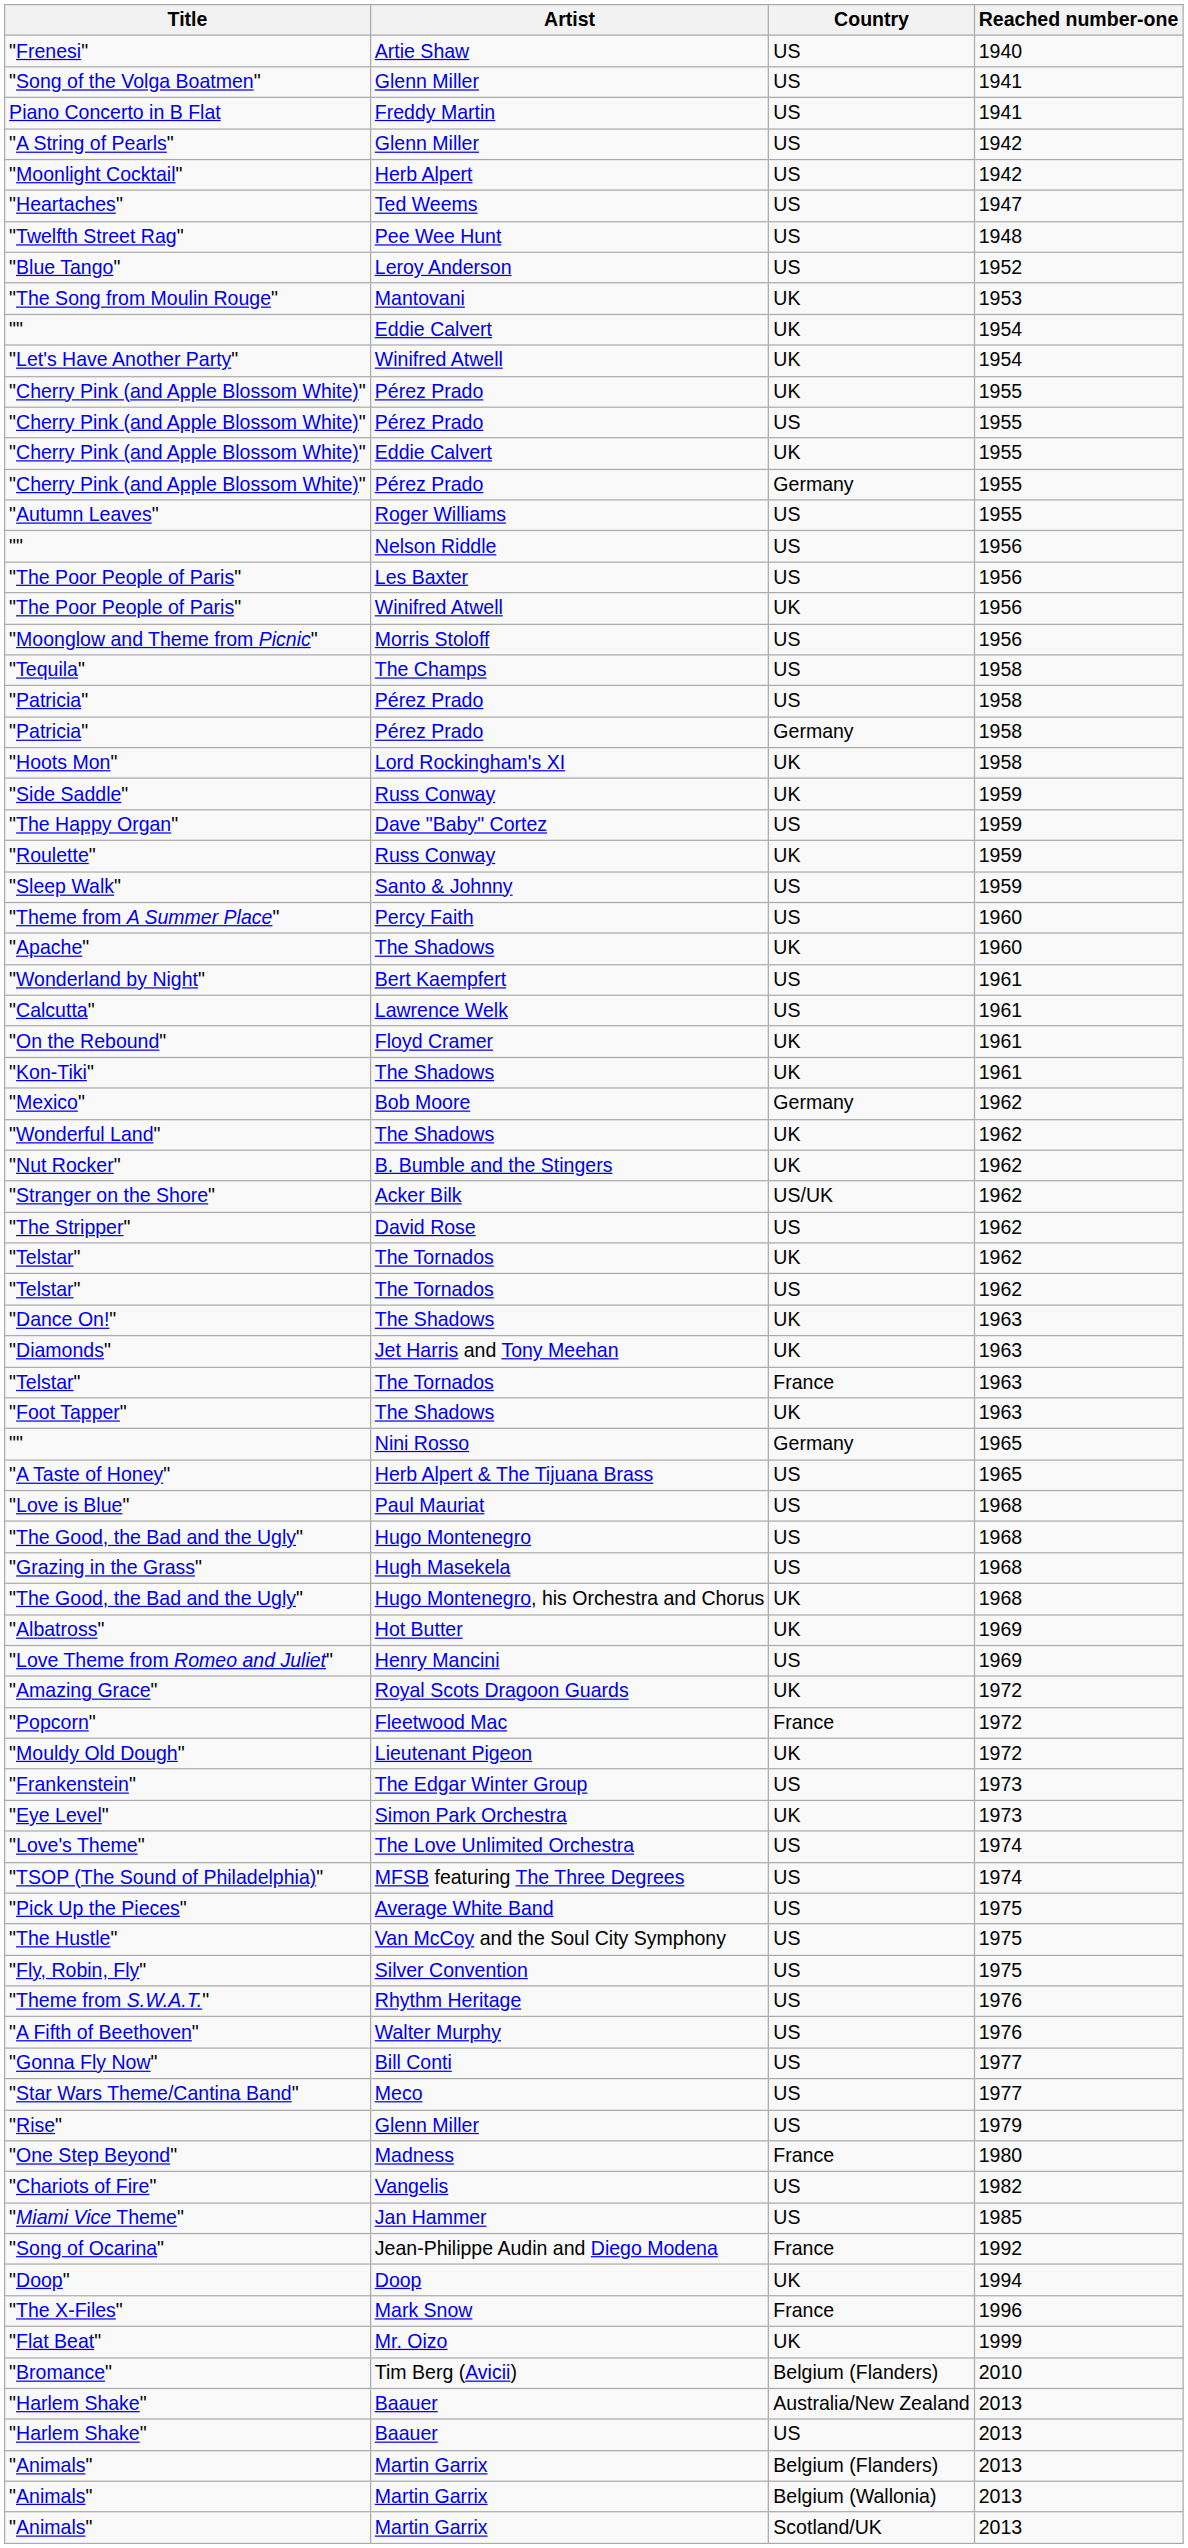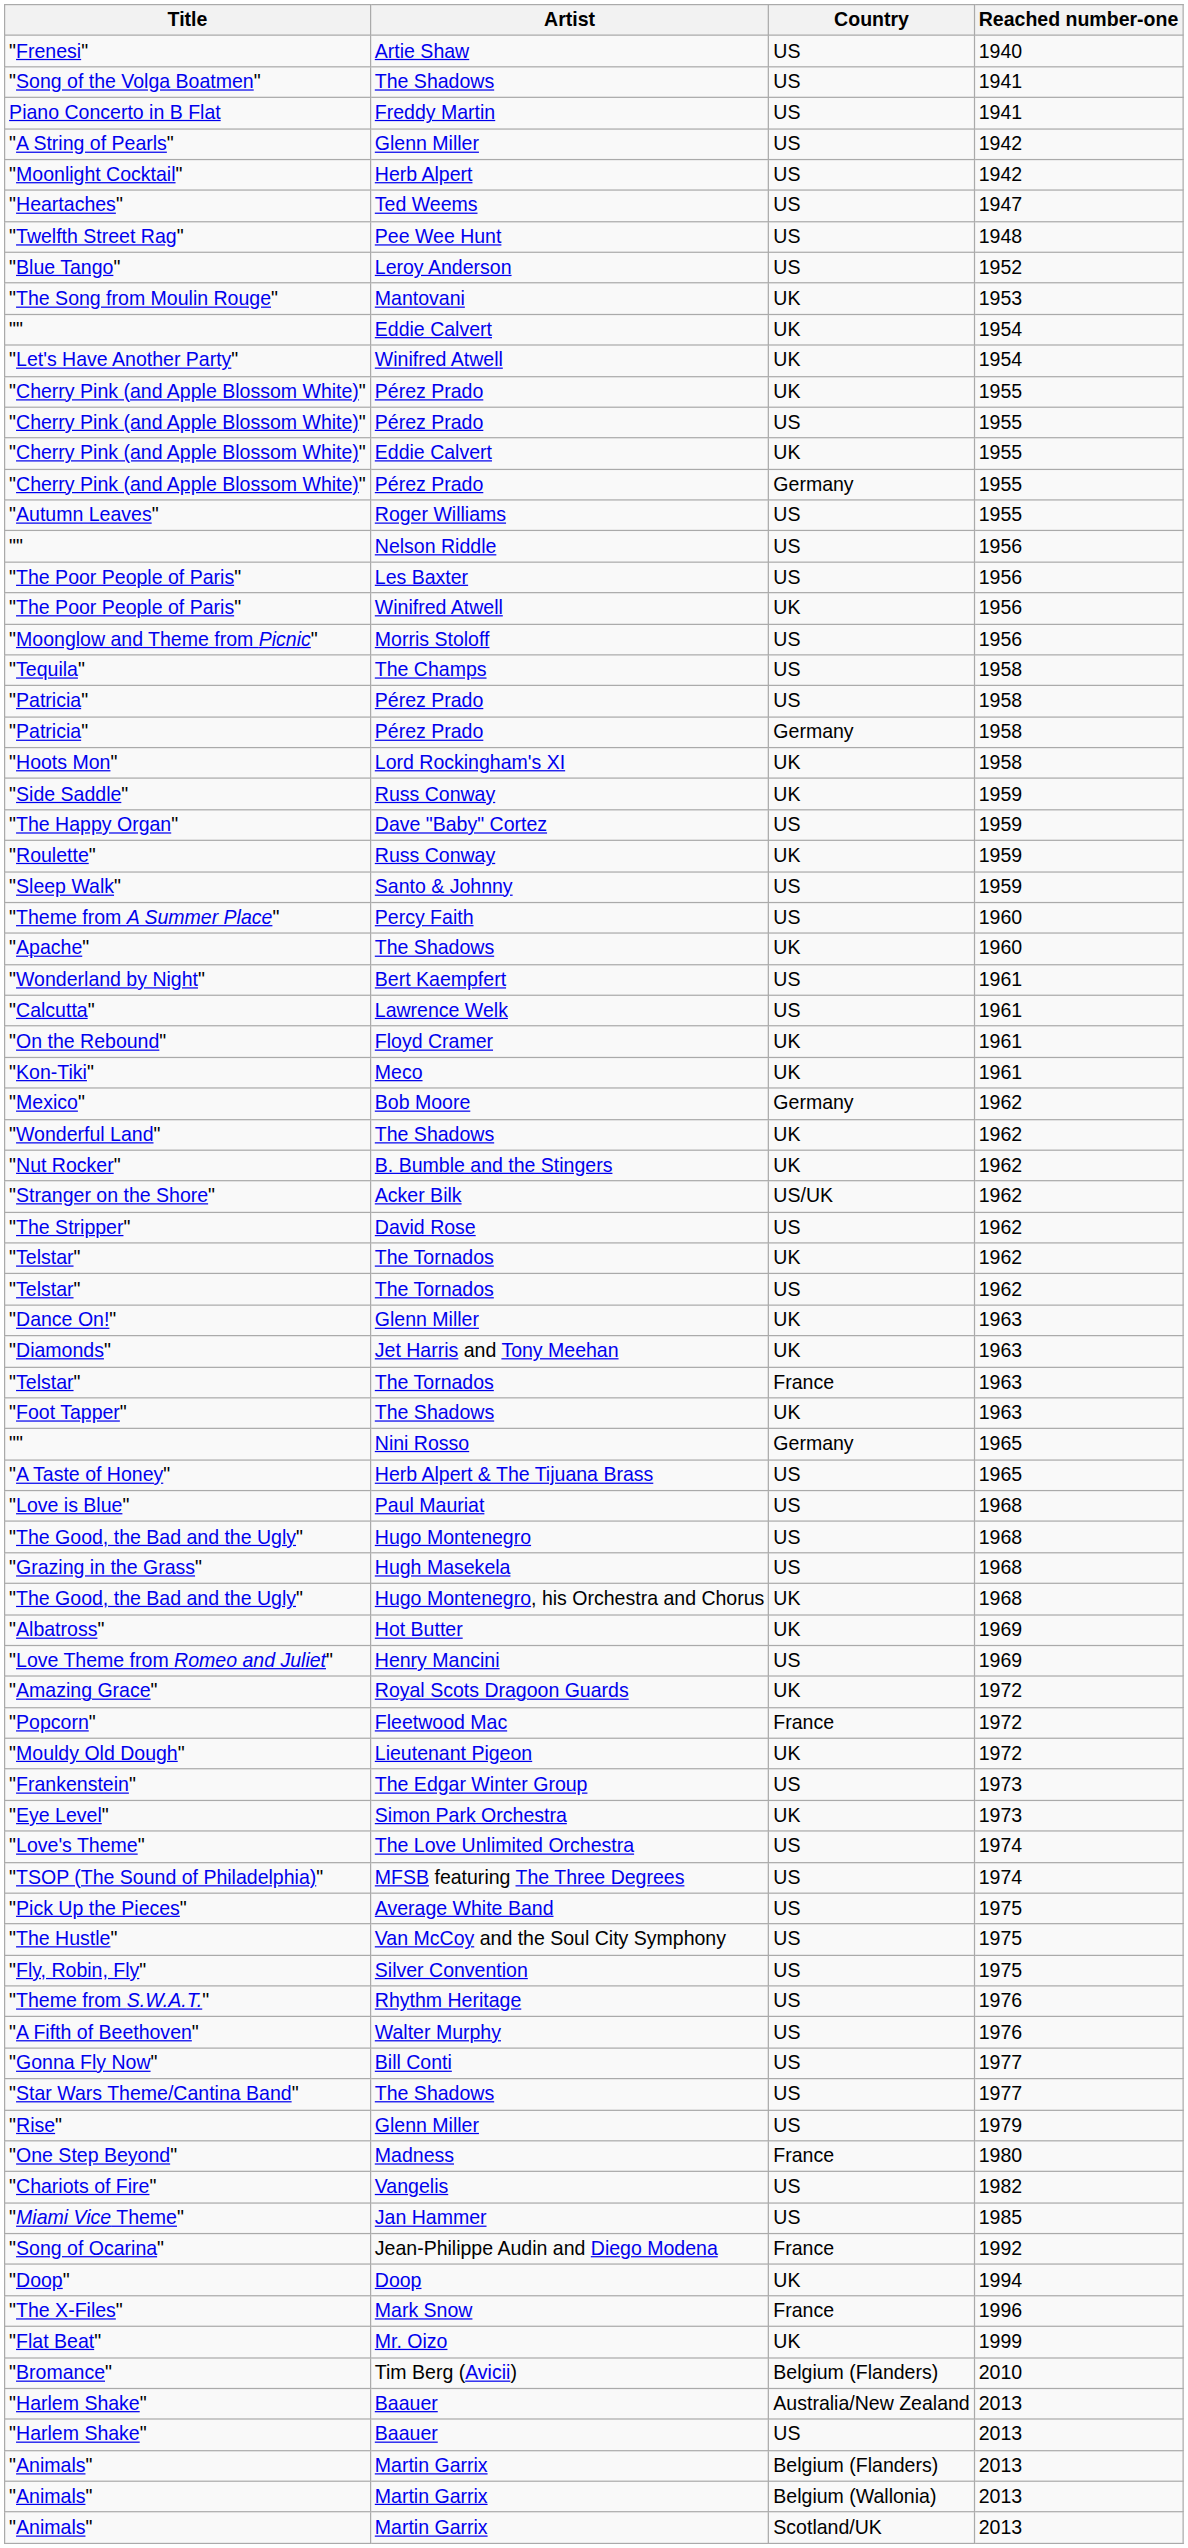 <table class="sortable wikitable">
 <tr>
 <th>Title</th>
 <th>Artist</th>
 <th>Country</th>
 <th>Reached number-one</th>
 </tr>
 <tr>
 <td>"<a href='#'>Frenesi</a>"</td>
 <td><a href='#'>Artie Shaw</a></td>
 <td>US</td>
 <td>1940</td>
 </tr>
 <tr>
 <td>"<a href='#'>Song of the Volga Boatmen</a>"</td>
-<td><a href='#'>Glenn Miller</a></td>
+<td><a href='#'>The Shadows</a></td>
 <td>US</td>
 <td>1941</td>
 </tr>
 <tr>
 <td><a href='#'>Piano Concerto in B Flat</a></td>
 <td><a href='#'>Freddy Martin</a></td>
 <td>US</td>
 <td>1941</td>
 </tr>
 <tr>
 <td>"<a href='#'>A String of Pearls</a>"</td>
 <td><a href='#'>Glenn Miller</a></td>
 <td>US</td>
 <td>1942</td>
 </tr>
 <tr>
 <td>"<a href='#'>Moonlight Cocktail</a>"</td>
 <td><a href='#'>Herb Alpert</a></td>
 <td>US</td>
 <td>1942</td>
 </tr>
 <tr>
 <td>"<a href='#'>Heartaches</a>"</td>
 <td><a href='#'>Ted Weems</a></td>
 <td>US</td>
 <td>1947</td>
 </tr>
 <tr>
 <td>"<a href='#'>Twelfth Street Rag</a>"</td>
 <td><a href='#'>Pee Wee Hunt</a></td>
 <td>US</td>
 <td>1948</td>
 </tr>
 <tr>
 <td>"<a href='#'>Blue Tango</a>"</td>
 <td><a href='#'>Leroy Anderson</a></td>
 <td>US</td>
 <td>1952</td>
 </tr>
 <tr>
 <td>"<a href='#'>The Song from Moulin Rouge</a>"</td>
 <td><a href='#'>Mantovani</a></td>
 <td>UK</td>
 <td>1953</td>
 </tr>
 <tr>
 <td>""</td>
 <td><a href='#'>Eddie Calvert</a></td>
 <td>UK</td>
 <td>1954</td>
 </tr>
 <tr>
 <td>"<a href='#'>Let's Have Another Party</a>"</td>
 <td><a href='#'>Winifred Atwell</a></td>
 <td>UK</td>
 <td>1954</td>
 </tr>
 <tr>
 <td>"<a href='#'>Cherry Pink (and Apple Blossom White)</a>"</td>
 <td><a href='#'>Pérez Prado</a></td>
 <td>UK</td>
 <td>1955</td>
 </tr>
 <tr>
 <td>"<a href='#'>Cherry Pink (and Apple Blossom White)</a>"</td>
 <td><a href='#'>Pérez Prado</a></td>
 <td>US</td>
 <td>1955</td>
 </tr>
 <tr>
 <td>"<a href='#'>Cherry Pink (and Apple Blossom White)</a>"</td>
 <td><a href='#'>Eddie Calvert</a></td>
 <td>UK</td>
 <td>1955</td>
 </tr>
 <tr>
 <td>"<a href='#'>Cherry Pink (and Apple Blossom White)</a>"</td>
 <td><a href='#'>Pérez Prado</a></td>
 <td>Germany</td>
 <td>1955</td>
 </tr>
 <tr>
 <td>"<a href='#'>Autumn Leaves</a>"</td>
 <td><a href='#'>Roger Williams</a></td>
 <td>US</td>
 <td>1955</td>
 </tr>
 <tr>
 <td>""</td>
 <td><a href='#'>Nelson Riddle</a></td>
 <td>US</td>
 <td>1956</td>
 </tr>
 <tr>
 <td>"<a href='#'>The Poor People of Paris</a>"</td>
 <td><a href='#'>Les Baxter</a></td>
 <td>US</td>
 <td>1956</td>
 </tr>
 <tr>
 <td>"<a href='#'>The Poor People of Paris</a>"</td>
 <td><a href='#'>Winifred Atwell</a></td>
 <td>UK</td>
 <td>1956</td>
 </tr>
 <tr>
 <td>"<a href='#'>Moonglow and Theme from <em>Picnic</em></a>"</td>
 <td><a href='#'>Morris Stoloff</a></td>
 <td>US</td>
 <td>1956</td>
 </tr>
 <tr>
 <td>"<a href='#'>Tequila</a>"</td>
 <td><a href='#'>The Champs</a></td>
 <td>US</td>
 <td>1958</td>
 </tr>
 <tr>
 <td>"<a href='#'>Patricia</a>"</td>
 <td><a href='#'>Pérez Prado</a></td>
 <td>US</td>
 <td>1958</td>
 </tr>
 <tr>
 <td>"<a href='#'>Patricia</a>"</td>
 <td><a href='#'>Pérez Prado</a></td>
 <td>Germany</td>
 <td>1958</td>
 </tr>
 <tr>
 <td>"<a href='#'>Hoots Mon</a>"</td>
 <td><a href='#'>Lord Rockingham's XI</a></td>
 <td>UK</td>
 <td>1958</td>
 </tr>
 <tr>
 <td>"<a href='#'>Side Saddle</a>"</td>
 <td><a href='#'>Russ Conway</a></td>
 <td>UK</td>
 <td>1959</td>
 </tr>
 <tr>
 <td>"<a href='#'>The Happy Organ</a>"</td>
 <td><a href='#'>Dave "Baby" Cortez</a></td>
 <td>US</td>
 <td>1959</td>
 </tr>
 <tr>
 <td>"<a href='#'>Roulette</a>"</td>
 <td><a href='#'>Russ Conway</a></td>
 <td>UK</td>
 <td>1959</td>
 </tr>
 <tr>
 <td>"<a href='#'>Sleep Walk</a>"</td>
 <td><a href='#'>Santo & Johnny</a></td>
 <td>US</td>
 <td>1959</td>
 </tr>
 <tr>
 <td>"<a href='#'>Theme from <em>A Summer Place</em></a>"</td>
 <td><a href='#'>Percy Faith</a></td>
 <td>US</td>
 <td>1960</td>
 </tr>
 <tr>
 <td>"<a href='#'>Apache</a>"</td>
 <td><a href='#'>The Shadows</a></td>
 <td>UK</td>
 <td>1960</td>
 </tr>
 <tr>
 <td>"<a href='#'>Wonderland by Night</a>"</td>
 <td><a href='#'>Bert Kaempfert</a></td>
 <td>US</td>
 <td>1961</td>
 </tr>
 <tr>
 <td>"<a href='#'>Calcutta</a>"</td>
 <td><a href='#'>Lawrence Welk</a></td>
 <td>US</td>
 <td>1961</td>
 </tr>
 <tr>
 <td>"<a href='#'>On the Rebound</a>"</td>
 <td><a href='#'>Floyd Cramer</a></td>
 <td>UK</td>
 <td>1961</td>
 </tr>
 <tr>
 <td>"<a href='#'>Kon-Tiki</a>"</td>
-<td><a href='#'>The Shadows</a></td>
+<td><a href='#'>Meco</a></td>
 <td>UK</td>
 <td>1961</td>
 </tr>
 <tr>
 <td>"<a href='#'>Mexico</a>"</td>
 <td><a href='#'>Bob Moore</a></td>
 <td>Germany</td>
 <td>1962</td>
 </tr>
 <tr>
 <td>"<a href='#'>Wonderful Land</a>"</td>
 <td><a href='#'>The Shadows</a></td>
 <td>UK</td>
 <td>1962</td>
 </tr>
 <tr>
 <td>"<a href='#'>Nut Rocker</a>"</td>
 <td><a href='#'>B. Bumble and the Stingers</a></td>
 <td>UK</td>
 <td>1962</td>
 </tr>
 <tr>
 <td>"<a href='#'>Stranger on the Shore</a>"</td>
 <td><a href='#'>Acker Bilk</a></td>
 <td>US/UK<br></td>
 <td>1962</td>
 </tr>
 <tr>
 <td>"<a href='#'>The Stripper</a>"</td>
 <td><a href='#'>David Rose</a></td>
 <td>US</td>
 <td>1962</td>
 </tr>
 <tr>
 <td>"<a href='#'>Telstar</a>"</td>
 <td><a href='#'>The Tornados</a></td>
 <td>UK</td>
 <td>1962</td>
 </tr>
 <tr>
 <td>"<a href='#'>Telstar</a>"</td>
 <td><a href='#'>The Tornados</a></td>
 <td>US</td>
 <td>1962</td>
 </tr>
 <tr>
 <td>"<a href='#'>Dance On!</a>"</td>
-<td><a href='#'>The Shadows</a></td>
+<td><a href='#'>Glenn Miller</a></td>
 <td>UK</td>
 <td>1963</td>
 </tr>
 <tr>
 <td>"<a href='#'>Diamonds</a>"</td>
 <td><a href='#'>Jet Harris</a> and <a href='#'>Tony Meehan</a></td>
 <td>UK</td>
 <td>1963</td>
 </tr>
 <tr>
 <td>"<a href='#'>Telstar</a>"</td>
 <td><a href='#'>The Tornados</a></td>
 <td>France</td>
 <td>1963</td>
 </tr>
 <tr>
 <td>"<a href='#'>Foot Tapper</a>"</td>
 <td><a href='#'>The Shadows</a></td>
 <td>UK</td>
 <td>1963</td>
 </tr>
 <tr>
 <td>""</td>
 <td><a href='#'>Nini Rosso</a></td>
 <td>Germany</td>
 <td>1965</td>
 </tr>
 <tr>
 <td>"<a href='#'>A Taste of Honey</a>"</td>
 <td><a href='#'>Herb Alpert & The Tijuana Brass</a></td>
 <td>US</td>
 <td>1965</td>
 </tr>
 <tr>
 <td>"<a href='#'>Love is Blue</a>"</td>
 <td><a href='#'>Paul Mauriat</a></td>
 <td>US</td>
 <td>1968</td>
 </tr>
 <tr>
 <td>"<a href='#'>The Good, the Bad and the Ugly</a>"</td>
 <td><a href='#'>Hugo Montenegro</a></td>
 <td>US</td>
 <td>1968</td>
 </tr>
 <tr>
 <td>"<a href='#'>Grazing in the Grass</a>"</td>
 <td><a href='#'>Hugh Masekela</a></td>
 <td>US</td>
 <td>1968</td>
 </tr>
 <tr>
 <td>"<a href='#'>The Good, the Bad and the Ugly</a>"</td>
 <td><a href='#'>Hugo Montenegro</a>, his Orchestra and Chorus</td>
 <td>UK</td>
 <td>1968</td>
 </tr>
 <tr>
 <td>"<a href='#'>Albatross</a>"</td>
 <td><a href='#'>Hot Butter</a></td>
 <td>UK</td>
 <td>1969</td>
 </tr>
 <tr>
 <td>"<a href='#'>Love Theme from <em>Romeo and Juliet</em></a>"</td>
 <td><a href='#'>Henry Mancini</a></td>
 <td>US</td>
 <td>1969</td>
 </tr>
 <tr>
 <td>"<a href='#'>Amazing Grace</a>"</td>
 <td><a href='#'>Royal Scots Dragoon Guards</a></td>
 <td>UK</td>
 <td>1972</td>
 </tr>
 <tr>
 <td>"<a href='#'>Popcorn</a>"</td>
 <td><a href='#'>Fleetwood Mac</a></td>
 <td>France</td>
 <td>1972</td>
 </tr>
 <tr>
 <td>"<a href='#'>Mouldy Old Dough</a>"</td>
 <td><a href='#'>Lieutenant Pigeon</a></td>
 <td>UK</td>
 <td>1972</td>
 </tr>
 <tr>
 <td>"<a href='#'>Frankenstein</a>"</td>
 <td><a href='#'>The Edgar Winter Group</a></td>
 <td>US</td>
 <td>1973</td>
 </tr>
 <tr>
 <td>"<a href='#'>Eye Level</a>"</td>
 <td><a href='#'>Simon Park Orchestra</a></td>
 <td>UK</td>
 <td>1973</td>
 </tr>
 <tr>
 <td>"<a href='#'>Love's Theme</a>"</td>
 <td><a href='#'>The Love Unlimited Orchestra</a></td>
 <td>US</td>
 <td>1974</td>
 </tr>
 <tr>
 <td>"<a href='#'>TSOP (The Sound of Philadelphia)</a>"</td>
 <td><a href='#'>MFSB</a> featuring <a href='#'>The Three Degrees</a></td>
 <td>US</td>
 <td>1974</td>
 </tr>
 <tr>
 <td>"<a href='#'>Pick Up the Pieces</a>"</td>
 <td><a href='#'>Average White Band</a></td>
 <td>US</td>
 <td>1975</td>
 </tr>
 <tr>
 <td>"<a href='#'>The Hustle</a>"</td>
 <td><a href='#'>Van McCoy</a> and the Soul City Symphony</td>
 <td>US</td>
 <td>1975</td>
 </tr>
 <tr>
 <td>"<a href='#'>Fly, Robin, Fly</a>"</td>
 <td><a href='#'>Silver Convention</a></td>
 <td>US</td>
 <td>1975</td>
 </tr>
 <tr>
 <td>"<a href='#'>Theme from <em>S.W.A.T.</em></a>"</td>
 <td><a href='#'>Rhythm Heritage</a></td>
 <td>US</td>
 <td>1976</td>
 </tr>
 <tr>
 <td>"<a href='#'>A Fifth of Beethoven</a>"</td>
 <td><a href='#'>Walter Murphy</a></td>
 <td>US</td>
 <td>1976</td>
 </tr>
 <tr>
 <td>"<a href='#'>Gonna Fly Now</a>"</td>
 <td><a href='#'>Bill Conti</a></td>
 <td>US</td>
 <td>1977</td>
 </tr>
 <tr>
 <td>"<a href='#'>Star Wars Theme/Cantina Band</a>"</td>
-<td><a href='#'>Meco</a></td>
+<td><a href='#'>The Shadows</a></td>
 <td>US</td>
 <td>1977</td>
 </tr>
 <tr>
 <td>"<a href='#'>Rise</a>"</td>
 <td><a href='#'>Glenn Miller</a></td>
 <td>US</td>
 <td>1979</td>
 </tr>
 <tr>
 <td>"<a href='#'>One Step Beyond</a>"</td>
 <td><a href='#'>Madness</a></td>
 <td>France</td>
 <td>1980</td>
 </tr>
 <tr>
 <td>"<a href='#'>Chariots of Fire</a>"</td>
 <td><a href='#'>Vangelis</a></td>
 <td>US</td>
 <td>1982</td>
 </tr>
 <tr>
 <td>"<a href='#'><em>Miami Vice</em> Theme</a>"</td>
 <td><a href='#'>Jan Hammer</a></td>
 <td>US</td>
 <td>1985</td>
 </tr>
 <tr>
 <td>"<a href='#'>Song of Ocarina</a>"</td>
 <td>Jean-Philippe Audin and <a href='#'>Diego Modena</a></td>
 <td>France</td>
 <td>1992</td>
 </tr>
 <tr>
 <td>"<a href='#'>Doop</a>"</td>
 <td><a href='#'>Doop</a></td>
 <td>UK</td>
 <td>1994</td>
 </tr>
 <tr>
 <td>"<a href='#'>The X-Files</a>"</td>
 <td><a href='#'>Mark Snow</a></td>
 <td>France</td>
 <td>1996</td>
 </tr>
 <tr>
 <td>"<a href='#'>Flat Beat</a>"</td>
 <td><a href='#'>Mr. Oizo</a></td>
 <td>UK</td>
 <td>1999</td>
 </tr>
 <tr>
 <td>"<a href='#'>Bromance</a>"</td>
 <td>Tim Berg (<a href='#'>Avicii</a>)</td>
 <td>Belgium (Flanders)</td>
 <td>2010</td>
 </tr>
 <tr>
 <td>"<a href='#'>Harlem Shake</a>"</td>
 <td><a href='#'>Baauer</a></td>
 <td>Australia/New Zealand</td>
 <td>2013</td>
 </tr>
 <tr>
 <td>"<a href='#'>Harlem Shake</a>"</td>
 <td><a href='#'>Baauer</a></td>
 <td>US</td>
 <td>2013</td>
 </tr>
 <tr>
 <td>"<a href='#'>Animals</a>"</td>
 <td><a href='#'>Martin Garrix</a></td>
 <td>Belgium (Flanders)</td>
 <td>2013</td>
 </tr>
 <tr>
 <td>"<a href='#'>Animals</a>"</td>
 <td><a href='#'>Martin Garrix</a></td>
 <td>Belgium (Wallonia)</td>
 <td>2013</td>
 </tr>
 <tr>
 <td>"<a href='#'>Animals</a>"</td>
 <td><a href='#'>Martin Garrix</a></td>
 <td>Scotland/UK</td>
 <td>2013</td>
 </tr>
 </table>
